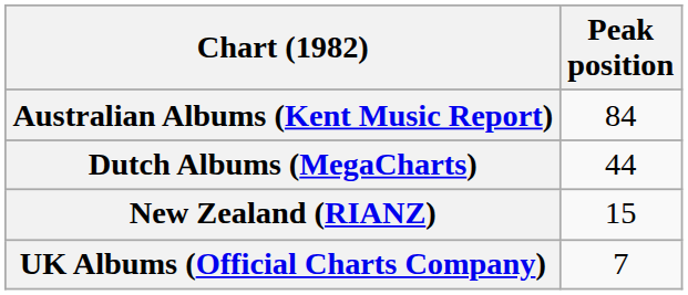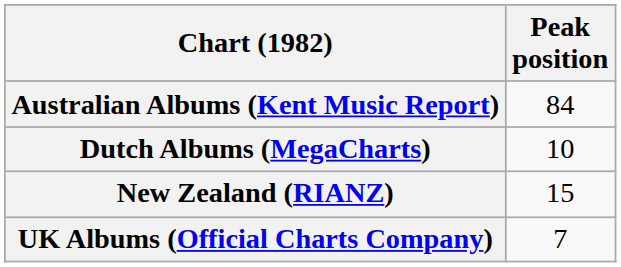 <table class="wikitable sortable plainrowheaders" style="text-align:center">
 <tr>
 <th scope="col">Chart (1982)</th>
 <th scope="col">Peak<br>position</th>
 </tr>
 <tr>
 <th scope="row">Australian Albums (<a href='#'>Kent Music Report</a>)</th>
 <td>84</td>
 </tr>
 <tr>
 <th scope="row">Dutch Albums (<a href='#'>MegaCharts</a>)</th>
-<td>44</td>
+<td>10</td>
 </tr>
 <tr>
 <th scope="row">New Zealand (<a href='#'>RIANZ</a>)</th>
 <td>15</td>
 </tr>
 <tr>
 <th scope="row">UK Albums (<a href='#'>Official Charts Company</a>)</th>
 <td>7</td>
 </tr>
 </table>
